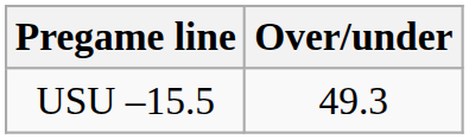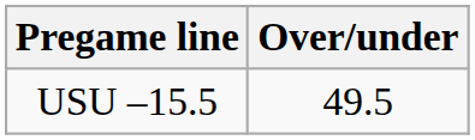 <table class="wikitable">
 <tr align="center">
 <th style=>Pregame line</th>
 <th style=>Over/under</th>
 </tr>
 <tr align="center">
 <td>USU –15.5</td>
-<td>49.3</td>
+<td>49.5</td>
 </tr>
 </table>
